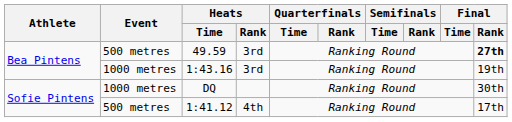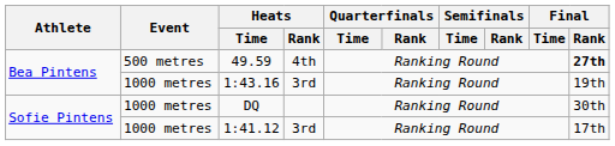 <table class="wikitable" style="font-size:90%; text-align:center; width:60%">
 <tr>
 <th rowspan="2">Athlete</th>
 <th rowspan="2">Event</th>
 <th colspan="2">Heats</th>
 <th colspan="2">Quarterfinals</th>
 <th colspan="2">Semifinals</th>
 <th colspan="2">Final</th>
 </tr>
 <tr>
 <th>Time</th>
 <th>Rank</th>
 <th>Time</th>
 <th>Rank</th>
 <th>Time</th>
 <th>Rank</th>
 <th>Time</th>
 <th>Rank</th>
 </tr>
 <tr>
 <td align=left rowspan=2><a href='#'>Bea Pintens</a></td>
 <td align=left>500 metres</td>
 <td>49.59</td>
-<td>3rd</td>
+<td>4th</td>
 <td colspan=5><em>Ranking Round</em></td>
 <td><strong>27th</strong></td>
 </tr>
 <tr>
 <td align=left>1000 metres</td>
 <td>1:43.16</td>
 <td>3rd</td>
 <td colspan=5><em>Ranking Round</em></td>
 <td>19th</td>
 </tr>
 <tr>
 <td align=left rowspan=2><a href='#'>Sofie Pintens</a></td>
 <td align=left>1000 metres</td>
 <td>DQ</td>
 <td></td>
 <td colspan=5><em>Ranking Round</em></td>
 <td>30th</td>
 </tr>
 <tr>
-<td align=left>500 metres</td>
+<td align=left>1000 metres</td>
 <td>1:41.12</td>
-<td>4th</td>
+<td>3rd</td>
 <td colspan=5><em>Ranking Round</em></td>
 <td>17th</td>
 </tr>
 </table>
